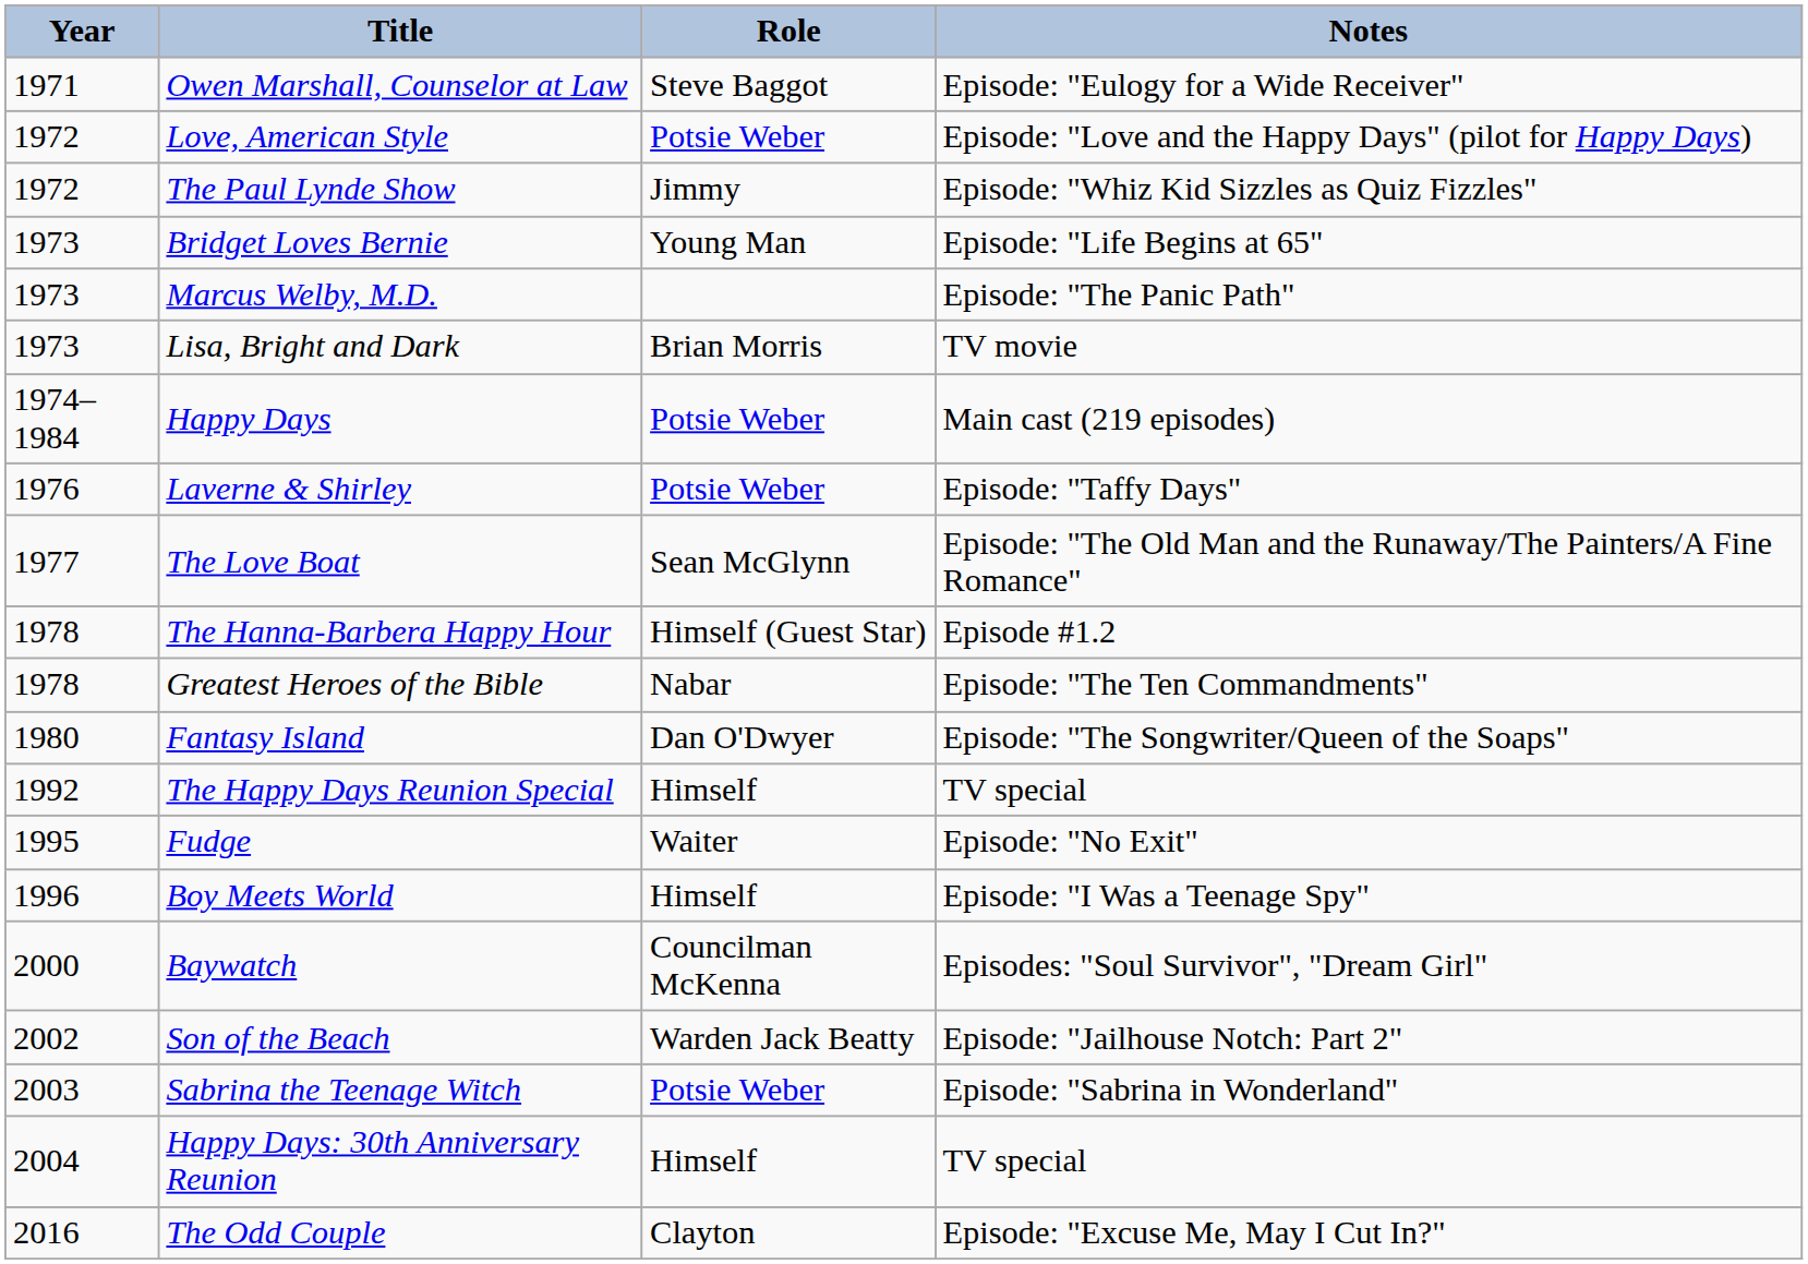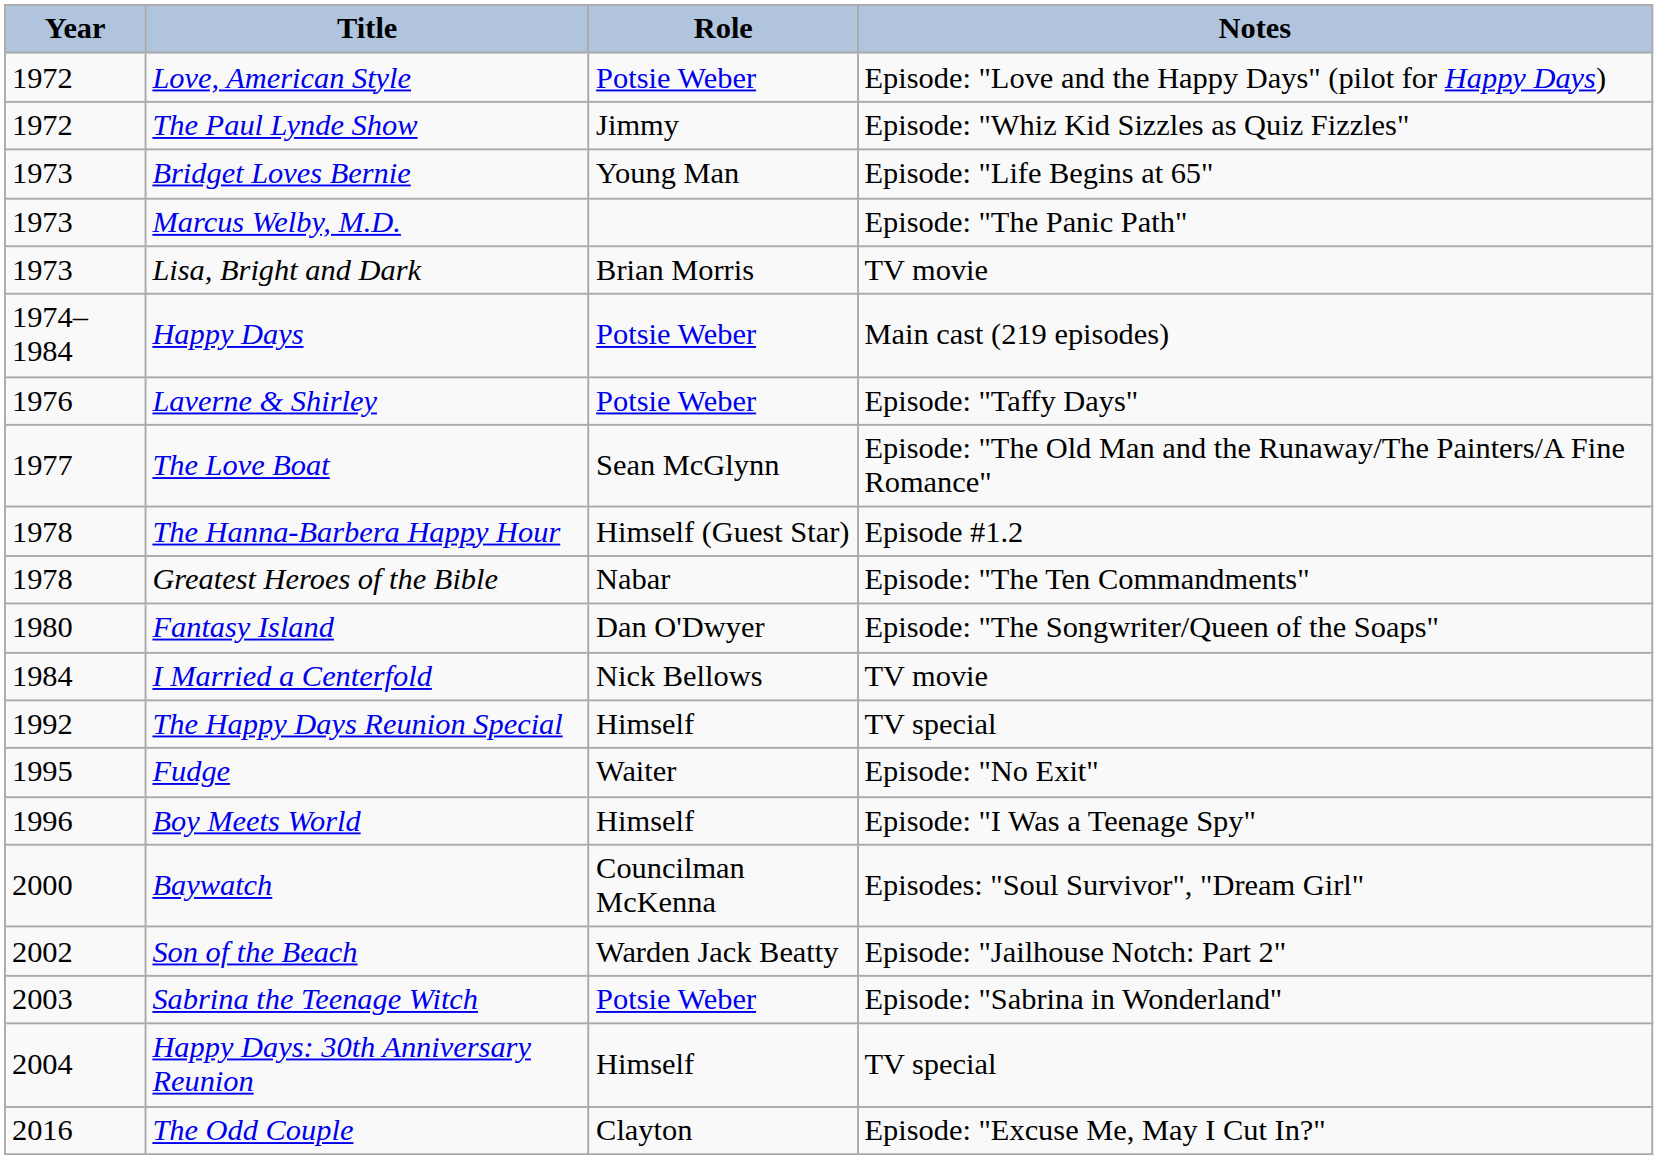 <table class="wikitable plainrowheaders sortable">
 <tr>
 <th style="background:#B0C4DE;">Year</th>
 <th style="background:#B0C4DE;">Title</th>
 <th style="background:#B0C4DE;">Role</th>
 <th style="background:#B0C4DE;">Notes</th>
-</tr>
-<tr>
-<td>1971</td>
-<td><em><a href='#'>Owen Marshall, Counselor at Law</a></em></td>
-<td>Steve Baggot</td>
-<td>Episode: "Eulogy for a Wide Receiver"</td>
 </tr>
 <tr>
 <td>1972</td>
 <td><em><a href='#'>Love, American Style</a></em></td>
 <td><a href='#'>Potsie Weber</a></td>
 <td>Episode: "Love and the Happy Days" (pilot for <em><a href='#'>Happy Days</a></em>)</td>
 </tr>
 <tr>
 <td>1972</td>
 <td><em><a href='#'>The Paul Lynde Show</a></em></td>
 <td>Jimmy</td>
 <td>Episode: "Whiz Kid Sizzles as Quiz Fizzles"</td>
 </tr>
 <tr>
 <td>1973</td>
 <td><em><a href='#'>Bridget Loves Bernie</a></em></td>
 <td>Young Man</td>
 <td>Episode: "Life Begins at 65"</td>
 </tr>
 <tr>
 <td>1973</td>
 <td><em><a href='#'>Marcus Welby, M.D.</a></em></td>
 <td></td>
 <td>Episode: "The Panic Path"</td>
 </tr>
 <tr>
 <td>1973</td>
 <td><em>Lisa, Bright and Dark</em></td>
 <td>Brian Morris</td>
 <td>TV movie</td>
 </tr>
 <tr>
 <td>1974–1984</td>
 <td><em><a href='#'>Happy Days</a></em></td>
 <td><a href='#'>Potsie Weber</a></td>
 <td>Main cast (219 episodes)</td>
 </tr>
 <tr>
 <td>1976</td>
 <td><em><a href='#'>Laverne & Shirley</a></em></td>
 <td><a href='#'>Potsie Weber</a></td>
 <td>Episode: "Taffy Days"</td>
 </tr>
 <tr>
 <td>1977</td>
 <td><em><a href='#'>The Love Boat</a></em></td>
 <td>Sean McGlynn</td>
 <td>Episode: "The Old Man and the Runaway/The Painters/A Fine Romance"</td>
 </tr>
 <tr>
 <td>1978</td>
 <td><em><a href='#'>The Hanna-Barbera Happy Hour</a></em></td>
 <td>Himself (Guest Star)</td>
 <td>Episode #1.2</td>
 </tr>
 <tr>
 <td>1978</td>
 <td><em>Greatest Heroes of the Bible</em></td>
 <td>Nabar</td>
 <td>Episode: "The Ten Commandments"</td>
 </tr>
 <tr>
 <td>1980</td>
 <td><em><a href='#'>Fantasy Island</a></em></td>
 <td>Dan O'Dwyer</td>
 <td>Episode: "The Songwriter/Queen of the Soaps"</td>
 </tr>
 <tr>
+<td>1984</td>
+<td><em><a href='#'>I Married a Centerfold</a></em></td>
+<td>Nick Bellows</td>
+<td>TV movie</td>
+</tr>
+<tr>
 <td>1992</td>
 <td><em><a href='#'>The Happy Days Reunion Special</a></em></td>
 <td>Himself</td>
 <td>TV special</td>
 </tr>
 <tr>
 <td>1995</td>
 <td><em><a href='#'>Fudge</a></em></td>
 <td>Waiter</td>
 <td>Episode: "No Exit"</td>
 </tr>
 <tr>
 <td>1996</td>
 <td><em><a href='#'>Boy Meets World</a></em></td>
 <td>Himself</td>
 <td>Episode: "I Was a Teenage Spy"</td>
 </tr>
 <tr>
 <td>2000</td>
 <td><em><a href='#'>Baywatch</a></em></td>
 <td>Councilman McKenna</td>
 <td>Episodes: "Soul Survivor", "Dream Girl"</td>
 </tr>
 <tr>
 <td>2002</td>
 <td><em><a href='#'>Son of the Beach</a></em></td>
 <td>Warden Jack Beatty</td>
 <td>Episode: "Jailhouse Notch: Part 2"</td>
 </tr>
 <tr>
 <td>2003</td>
 <td><em><a href='#'>Sabrina the Teenage Witch</a></em></td>
 <td><a href='#'>Potsie Weber</a></td>
 <td>Episode: "Sabrina in Wonderland"</td>
 </tr>
 <tr>
 <td>2004</td>
 <td><em><a href='#'>Happy Days: 30th Anniversary Reunion</a></em></td>
 <td>Himself</td>
 <td>TV special</td>
 </tr>
 <tr>
 <td>2016</td>
 <td><em><a href='#'>The Odd Couple</a></em></td>
 <td>Clayton</td>
 <td>Episode: "Excuse Me, May I Cut In?"</td>
 </tr>
 <tr>
 </tr>
 </table>
